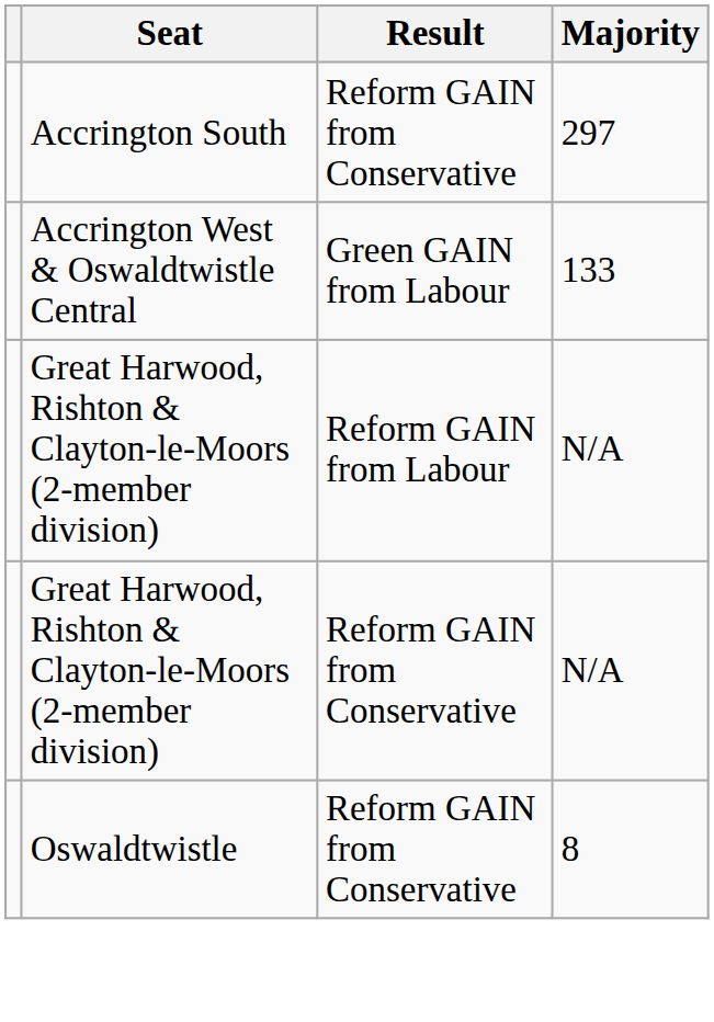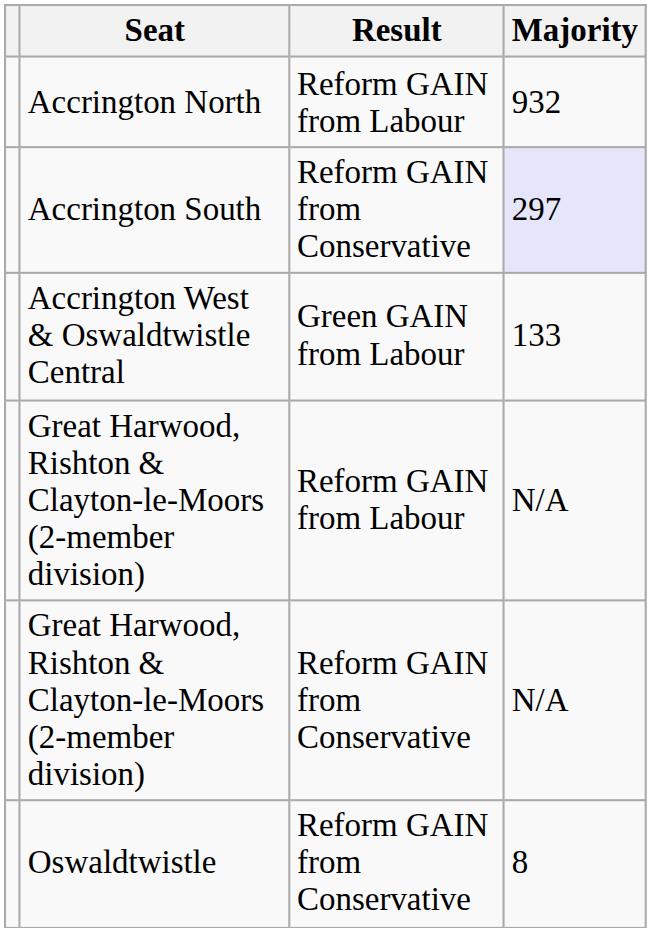 <table class="wikitable" style="right; width:50%">
 <tr>
 <th></th>
 <th>Seat</th>
 <th>Result</th>
 <th>Majority</th>
 </tr>
 <tr>
 <td></td>
+<td>Accrington North</td>
+<td>Reform GAIN from Labour</td>
+<td>932</td>
+</tr>
+<tr>
+<td></td>
 <td>Accrington South</td>
 <td>Reform GAIN from Conservative</td>
-<td>297</td>
+<td style="background: lavender;">297</td>
 </tr>
 <tr>
 <td></td>
 <td>Accrington West & Oswaldtwistle Central</td>
 <td>Green GAIN from Labour</td>
 <td>133</td>
 </tr>
 <tr>
 <td></td>
 <td>Great Harwood, Rishton & Clayton-le-Moors (2-member division)</td>
 <td>Reform GAIN from Labour</td>
 <td>N/A</td>
 </tr>
 <tr>
 <td></td>
 <td>Great Harwood, Rishton & Clayton-le-Moors (2-member division)</td>
 <td>Reform GAIN from Conservative</td>
 <td>N/A</td>
 </tr>
 <tr>
 <td></td>
 <td>Oswaldtwistle</td>
 <td>Reform GAIN from Conservative</td>
 <td>8</td>
 </tr>
 </table>
